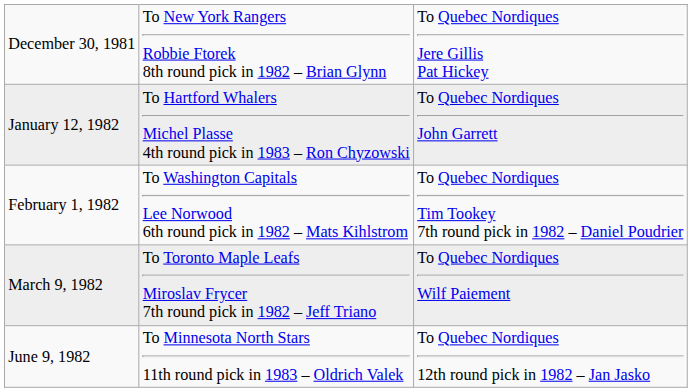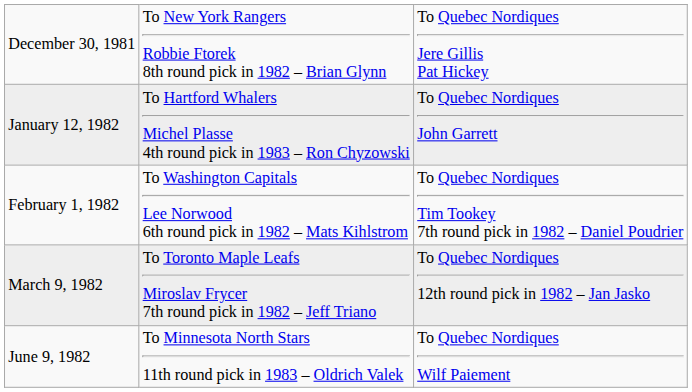 <table class="wikitable">
 <tr>
 <td>December 30, 1981</td>
 <td valign="top">To <a href='#'>New York Rangers</a><hr><a href='#'>Robbie Ftorek</a> <br> 8th round pick in <a href='#'>1982</a> – <a href='#'>Brian Glynn</a></td>
 <td valign="top">To <a href='#'>Quebec Nordiques</a><hr><a href='#'>Jere Gillis</a> <br> <a href='#'>Pat Hickey</a></td>
 </tr>
 <tr style="background:#eee;">
 <td>January 12, 1982</td>
 <td valign="top">To <a href='#'>Hartford Whalers</a><hr><a href='#'>Michel Plasse</a> <br> 4th round pick in <a href='#'>1983</a> – <a href='#'>Ron Chyzowski</a></td>
 <td valign="top">To <a href='#'>Quebec Nordiques</a><hr><a href='#'>John Garrett</a></td>
 </tr>
 <tr>
 <td>February 1, 1982</td>
 <td valign="top">To <a href='#'>Washington Capitals</a><hr><a href='#'>Lee Norwood</a> <br> 6th round pick in <a href='#'>1982</a> – <a href='#'>Mats Kihlstrom</a></td>
 <td valign="top">To <a href='#'>Quebec Nordiques</a><hr><a href='#'>Tim Tookey</a> <br> 7th round pick in <a href='#'>1982</a> – <a href='#'>Daniel Poudrier</a></td>
 </tr>
 <tr style="background:#eee;">
 <td>March 9, 1982</td>
 <td valign="top">To <a href='#'>Toronto Maple Leafs</a><hr><a href='#'>Miroslav Frycer</a> <br> 7th round pick in <a href='#'>1982</a> – <a href='#'>Jeff Triano</a></td>
-<td valign="top">To <a href='#'>Quebec Nordiques</a><hr><a href='#'>Wilf Paiement</a></td>
+<td valign="top">To <a href='#'>Quebec Nordiques</a><hr>12th round pick in <a href='#'>1982</a> – <a href='#'>Jan Jasko</a></td>
 </tr>
 <tr>
 <td>June 9, 1982</td>
 <td valign="top">To <a href='#'>Minnesota North Stars</a><hr>11th round pick in <a href='#'>1983</a> – <a href='#'>Oldrich Valek</a></td>
-<td valign="top">To <a href='#'>Quebec Nordiques</a><hr>12th round pick in <a href='#'>1982</a> – <a href='#'>Jan Jasko</a></td>
+<td valign="top">To <a href='#'>Quebec Nordiques</a><hr><a href='#'>Wilf Paiement</a></td>
 </tr>
 </table>
